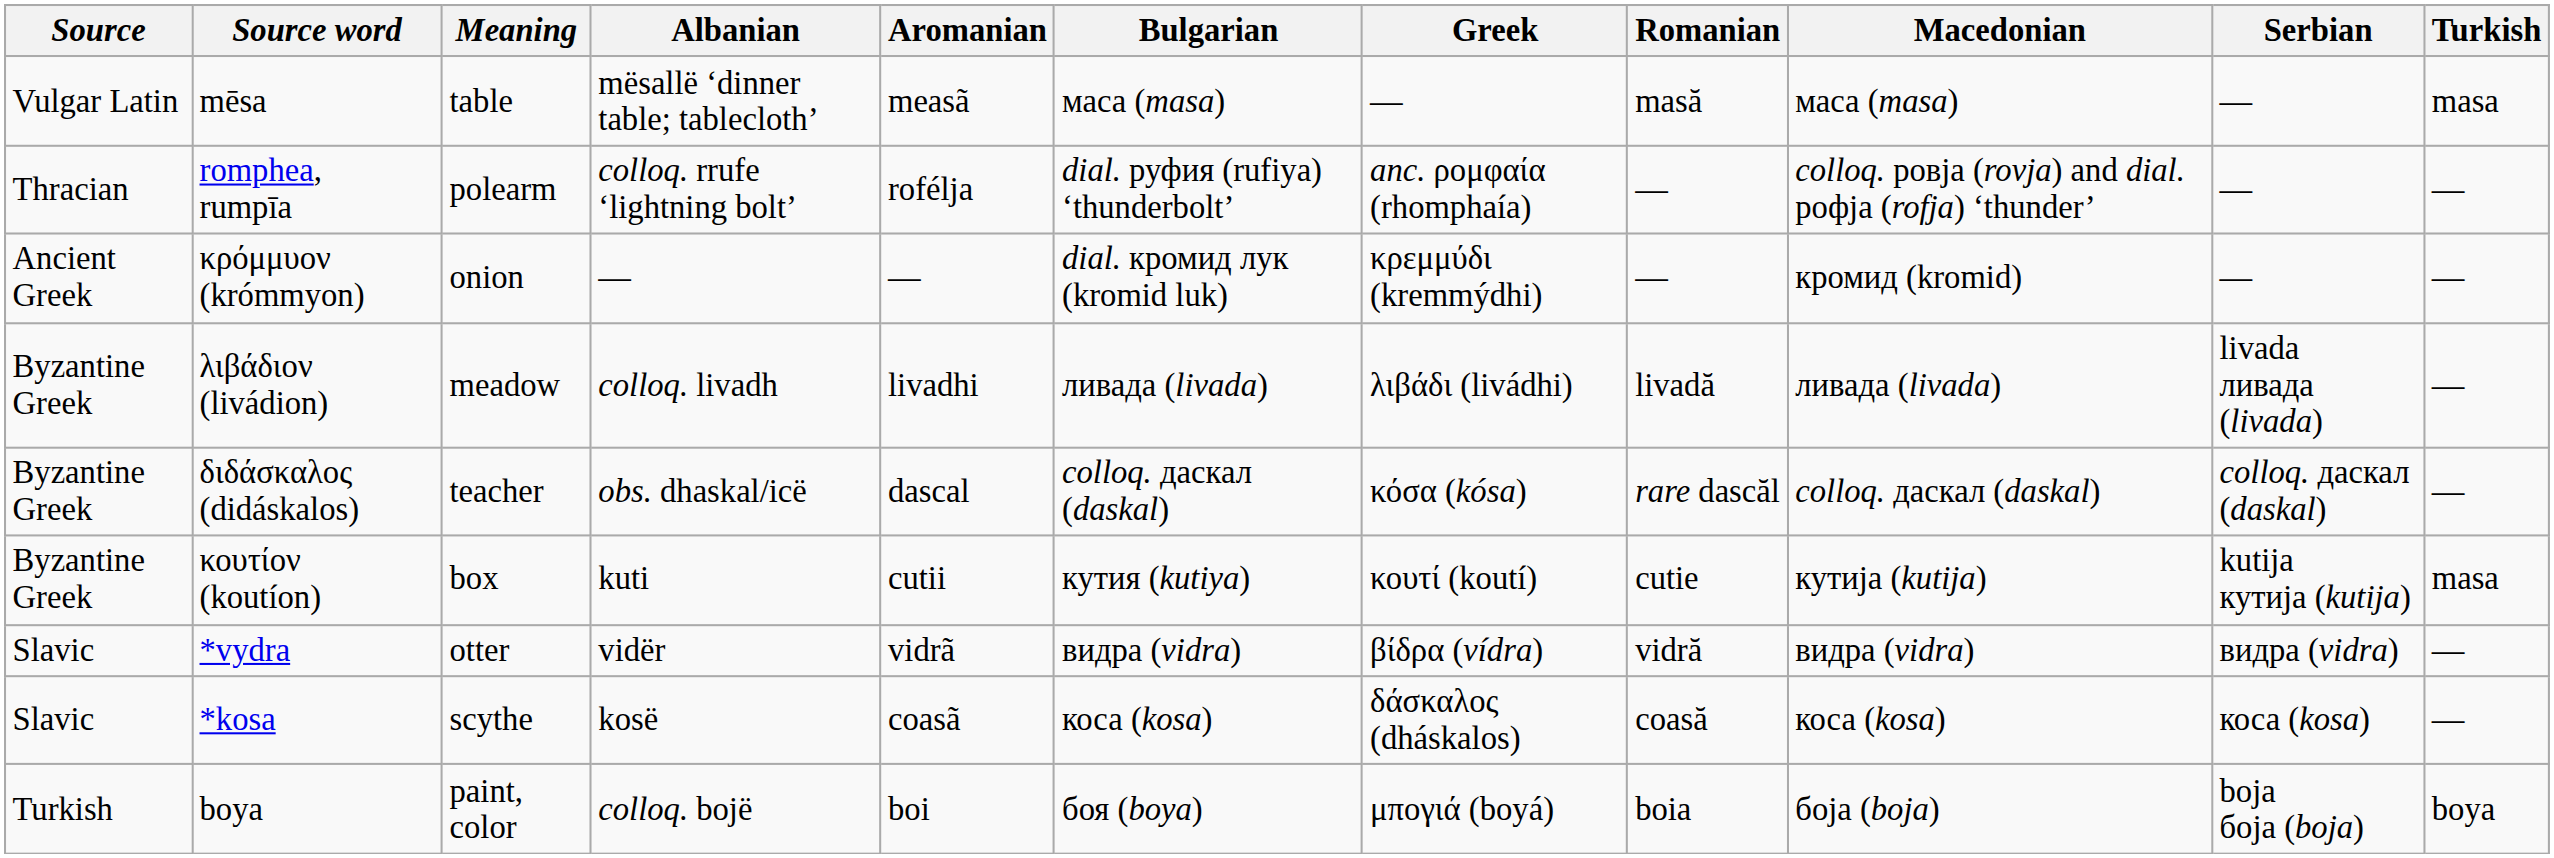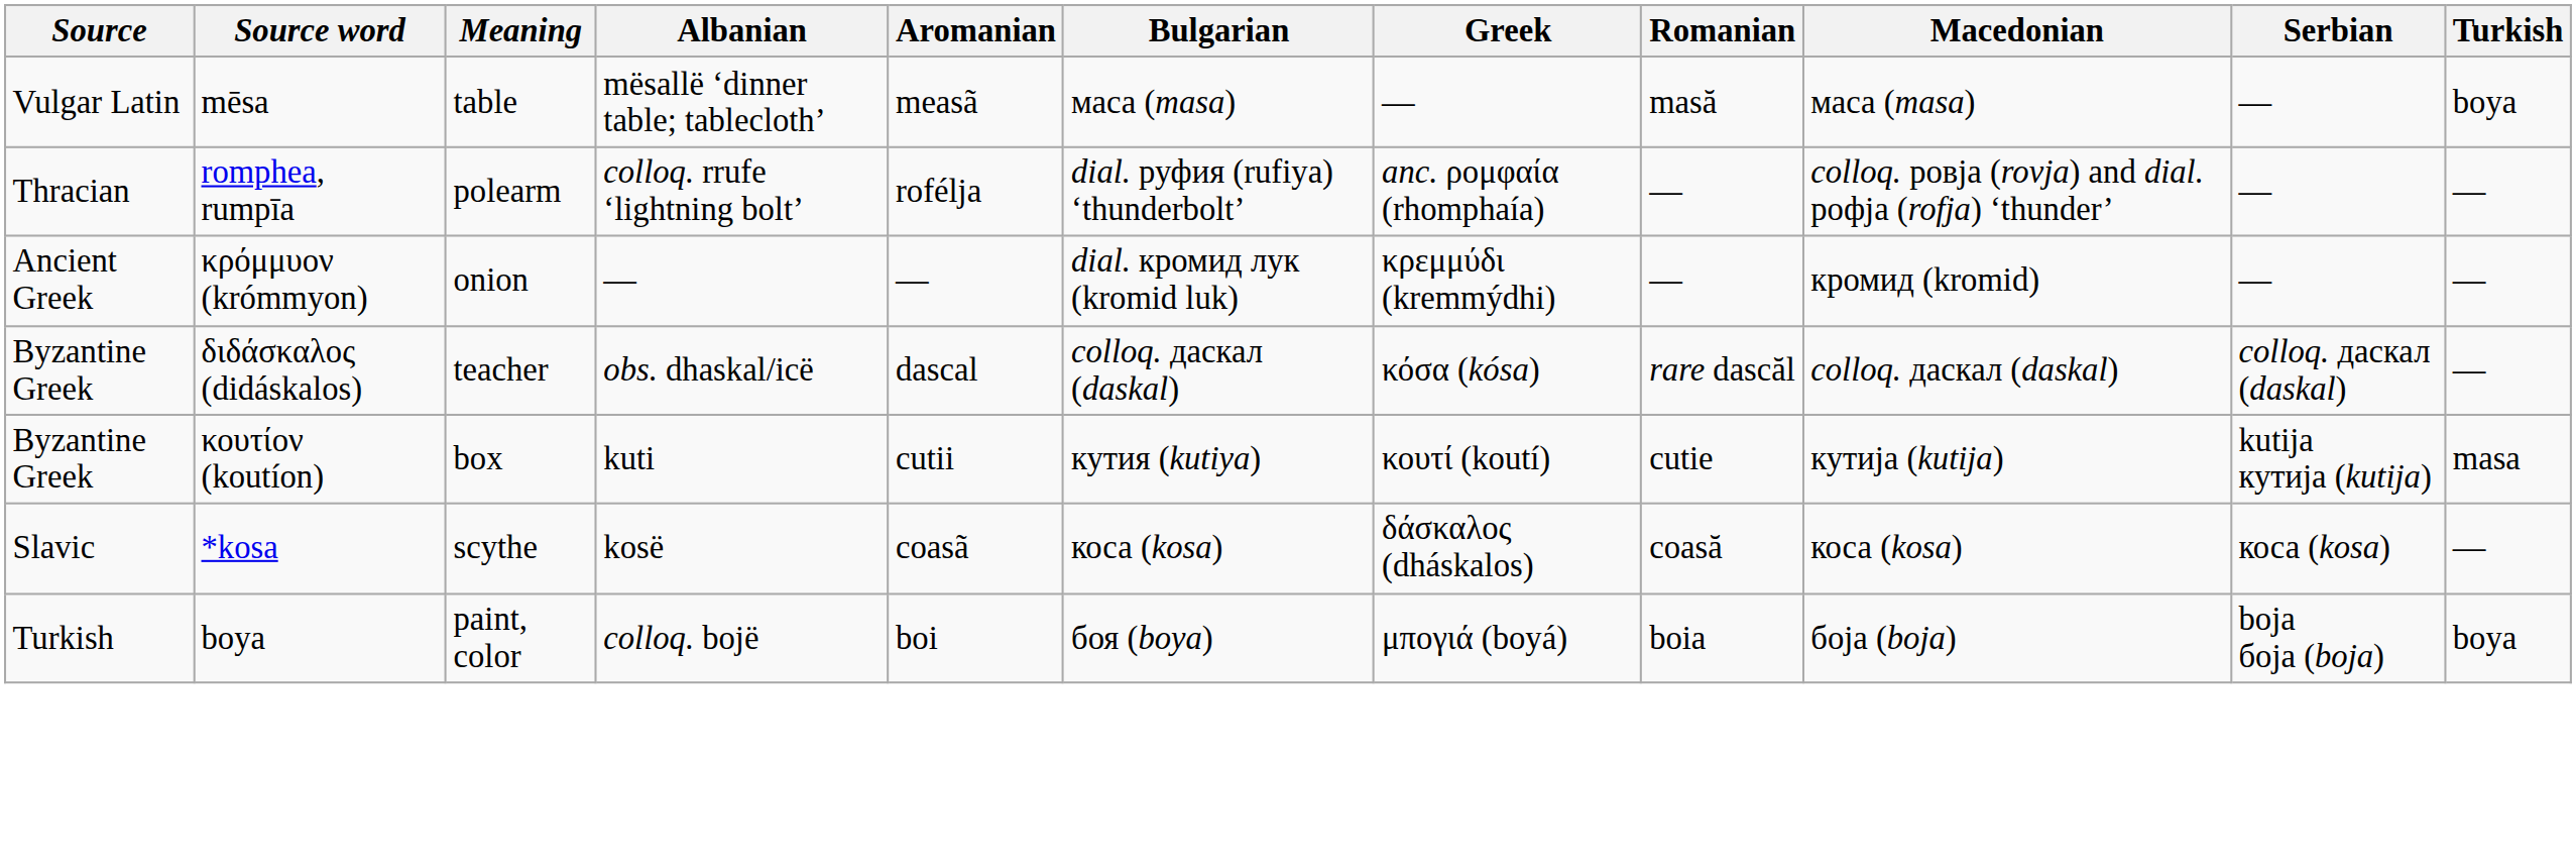 <table class="wikitable">
 <tr>
 <th><em>Source</em></th>
 <th><em>Source word</em></th>
 <th><em>Meaning</em></th>
 <th>Albanian</th>
 <th>Aromanian</th>
 <th>Bulgarian</th>
 <th>Greek</th>
 <th>Romanian</th>
 <th>Macedonian</th>
 <th>Serbian</th>
 <th>Turkish</th>
 </tr>
 <tr>
 <td>Vulgar Latin</td>
 <td>mēsa</td>
 <td>table</td>
 <td>mësallë ‘dinner table; tablecloth’</td>
 <td>measã</td>
 <td>маса (<em>masa</em>)</td>
 <td>—</td>
 <td>masă</td>
 <td>маса (<em>masa</em>)</td>
 <td>—</td>
-<td>masa</td>
+<td>boya</td>
 </tr>
 <tr>
 <td>Thracian</td>
 <td><a href='#'>romphea</a>,<br>rumpīa</td>
 <td>polearm</td>
 <td><em>colloq.</em> rrufe ‘lightning bolt’</td>
 <td>rofélja</td>
 <td><em>dial.</em> руфия (rufiya) ‘thunderbolt’</td>
 <td><em>anc.</em> ρομφαία (rhomphaía)</td>
 <td>—</td>
 <td><em>colloq.</em> ровја (<em>rovja</em>) and <em>dial.</em> рофја (<em>rofja</em>) ‘thunder’</td>
 <td>—</td>
 <td>—</td>
 </tr>
 <tr>
 <td>Ancient Greek</td>
 <td>κρόμμυον (krómmyon)</td>
 <td>onion</td>
 <td>—</td>
 <td>—</td>
 <td><em>dial.</em> кромид лук (kromid luk)</td>
 <td>κρεμμύδι (kremmýdhi)</td>
 <td>—</td>
 <td>кромид (kromid)</td>
 <td>—</td>
-<td>—</td>
-</tr>
-<tr>
-<td>Byzantine Greek</td>
-<td>λιβάδιον (livádion)</td>
-<td>meadow</td>
-<td><em>colloq.</em> livadh</td>
-<td>livadhi</td>
-<td>ливада (<em>livada</em>)</td>
-<td>λιβάδι (livádhi)</td>
-<td>livadă</td>
-<td>ливада (<em>livada</em>)</td>
-<td>livada<br>ливада (<em>livada</em>)</td>
 <td>—</td>
 </tr>
 <tr>
 <td>Byzantine Greek</td>
 <td>διδάσκαλος (didáskalos)</td>
 <td>teacher</td>
 <td><em>obs.</em> dhaskal/icë</td>
 <td>dascal</td>
 <td><em>colloq.</em> даскал (<em>daskal</em>)</td>
 <td>κόσα (<em>kósa</em>)</td>
 <td><em>rare</em> dascăl</td>
 <td><em>colloq.</em> даскал (<em>daskal</em>)</td>
 <td><em>colloq.</em> даскал (<em>daskal</em>)</td>
 <td>—</td>
 </tr>
 <tr>
 <td>Byzantine Greek</td>
 <td>κουτίον<br>(koutíon)</td>
 <td>box</td>
 <td>kuti</td>
 <td>cutii</td>
 <td>кутия (<em>kutiya</em>)</td>
 <td>κουτί (koutí)</td>
 <td>cutie</td>
 <td>кутија (<em>kutija</em>)</td>
 <td>kutija<br>кутија (<em>kutija</em>)</td>
 <td>masa</td>
 </tr>
 <tr>
 <td>Slavic</td>
-<td><a href='#'>*vydra</a></td>
-<td>otter</td>
-<td>vidër</td>
-<td>vidrã</td>
-<td>видра  (<em>vidra</em>)</td>
-<td>βίδρα (<em>vídra</em>)</td>
-<td>vidră</td>
-<td>видра  (<em>vidra</em>)</td>
-<td>видра  (<em>vidra</em>)</td>
-<td>—</td>
-</tr>
-<tr>
-<td>Slavic</td>
 <td><a href='#'>*kosa</a></td>
 <td>scythe</td>
 <td>kosë</td>
 <td>coasã</td>
 <td>коса  (<em>kosa</em>)</td>
 <td>δάσκαλος (dháskalos)</td>
 <td>coasă</td>
 <td>коса  (<em>kosa</em>)</td>
 <td>коса  (<em>kosa</em>)</td>
 <td>—</td>
 </tr>
 <tr>
 <td>Turkish</td>
 <td>boya</td>
 <td>paint, color</td>
 <td><em>colloq.</em> bojë</td>
 <td>boi</td>
 <td>боя  (<em>boya</em>)</td>
 <td>μπογιά (boyá)</td>
 <td>boia</td>
 <td>боја (<em>boja</em>)</td>
 <td>boja<br>боја (<em>boja</em>)</td>
 <td>boya</td>
 </tr>
 </table>
